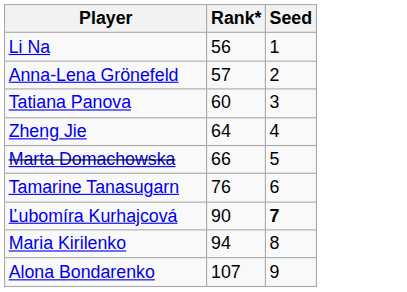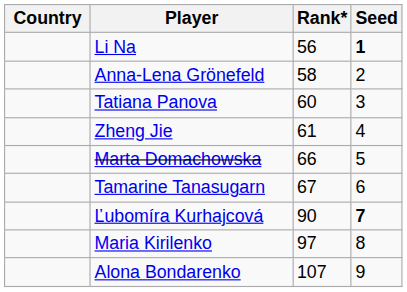 <table class="wikitable">
 <tr>
+<th width="70">Country</th>
 <th width="175">Player</th>
 <th>Rank*</th>
 <th>Seed</th>
 </tr>
 <tr>
+<td></td>
 <td><a href='#'>Li Na</a></td>
 <td>56</td>
-<td>1</td>
+<td><strong>1</strong></td>
 </tr>
 <tr>
+<td></td>
 <td><a href='#'>Anna-Lena Grönefeld</a></td>
-<td>57</td>
+<td>58</td>
 <td>2</td>
 </tr>
 <tr>
+<td></td>
 <td><a href='#'>Tatiana Panova</a></td>
 <td>60</td>
 <td>3</td>
 </tr>
 <tr>
+<td></td>
 <td><a href='#'>Zheng Jie</a></td>
-<td>64</td>
+<td>61</td>
 <td>4</td>
 </tr>
 <tr>
+<td></td>
 <td><s><a href='#'>Marta Domachowska</a></s></td>
 <td>66</td>
 <td>5</td>
 </tr>
 <tr>
+<td></td>
 <td><a href='#'>Tamarine Tanasugarn</a></td>
-<td>76</td>
+<td>67</td>
 <td>6</td>
 </tr>
 <tr>
+<td></td>
 <td><a href='#'>Ľubomíra Kurhajcová</a></td>
 <td>90</td>
 <td><strong>7</strong></td>
 </tr>
 <tr>
+<td></td>
 <td><a href='#'>Maria Kirilenko</a></td>
-<td>94</td>
+<td>97</td>
 <td>8</td>
 </tr>
 <tr>
+<td></td>
 <td><a href='#'>Alona Bondarenko</a></td>
 <td>107</td>
 <td>9</td>
 </tr>
 </table>
